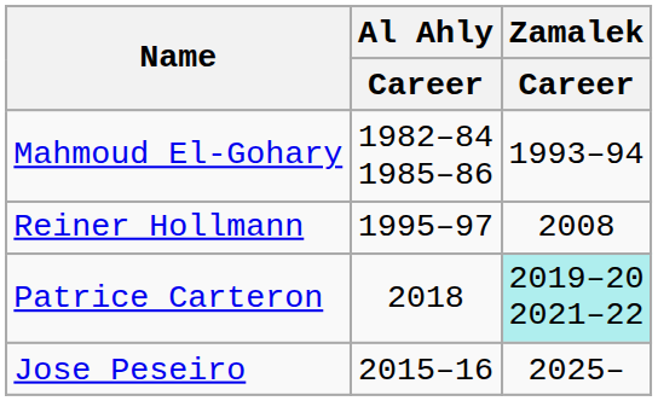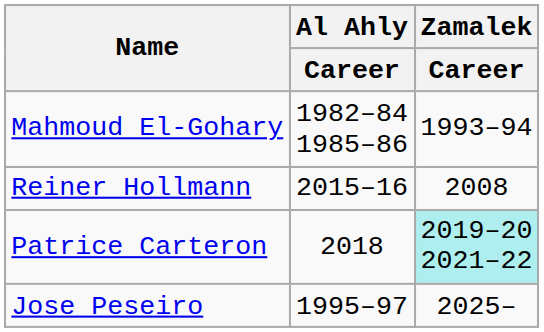 <table class="wikitable" style="text-align: center">
 <tr>
 <th rowspan="2">Name</th>
 <th colspan="1">Al Ahly</th>
 <th colspan="1">Zamalek</th>
 </tr>
 <tr>
 <th>Career</th>
 <th>Career</th>
 </tr>
 <tr>
 <td style="text-align:left"> <a href='#'>Mahmoud El-Gohary</a></td>
 <td>1982–84 <br> 1985–86</td>
 <td>1993–94</td>
 </tr>
 <tr>
 <td style="text-align:left"> <a href='#'>Reiner Hollmann</a></td>
-<td>1995–97</td>
+<td>2015–16</td>
 <td>2008</td>
 </tr>
 <tr>
 <td style="text-align:left"> <a href='#'>Patrice Carteron</a></td>
 <td>2018</td>
 <td style="background: paleturquoise;">2019–20 <br> 2021–22</td>
 </tr>
 <tr>
 <td style="text-align:left"> <a href='#'>Jose Peseiro</a></td>
-<td>2015–16</td>
+<td>1995–97</td>
 <td>2025–<br></td>
 </tr>
 </table>
